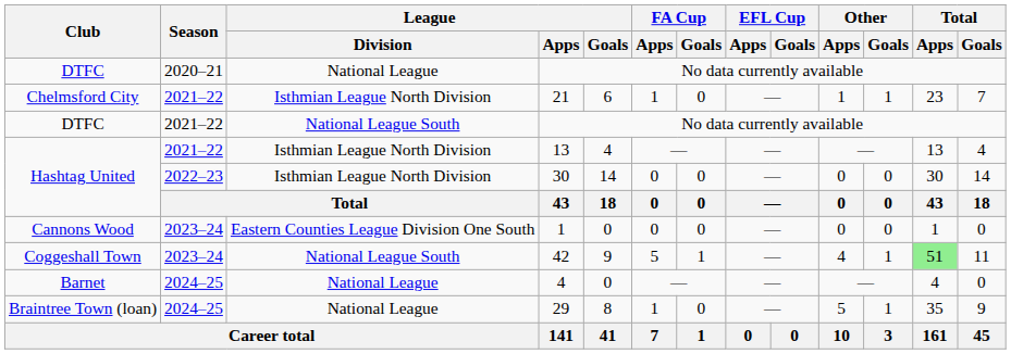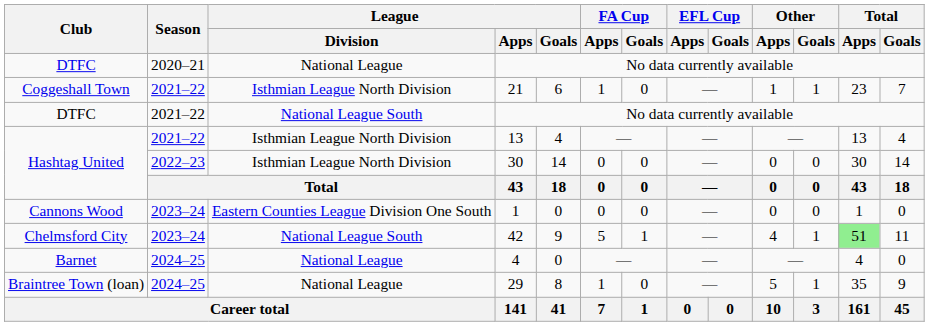 <table class="wikitable" style="text-align:center">
 <tr>
 <th rowspan="2">Club</th>
 <th rowspan="2">Season</th>
 <th colspan="3">League</th>
 <th colspan="2"><a href='#'>FA Cup</a></th>
 <th colspan="2"><a href='#'>EFL Cup</a></th>
 <th colspan="2">Other</th>
 <th colspan="2">Total</th>
 </tr>
 <tr>
 <th>Division</th>
 <th>Apps</th>
 <th>Goals</th>
 <th>Apps</th>
 <th>Goals</th>
 <th>Apps</th>
 <th>Goals</th>
 <th>Apps</th>
 <th>Goals</th>
 <th>Apps</th>
 <th>Goals</th>
 </tr>
 <tr>
 <td><a href='#'>DTFC</a></td>
 <td>2020–21</td>
 <td>National League</td>
 <td colspan="10">No data currently available</td>
 </tr>
 <tr>
-<td><a href='#'>Chelmsford City</a></td>
+<td><a href='#'>Coggeshall Town</a></td>
 <td><a href='#'>2021–22</a></td>
 <td><a href='#'>Isthmian League</a> North Division</td>
 <td>21</td>
 <td>6</td>
 <td>1</td>
 <td>0</td>
 <td colspan="2">—</td>
 <td>1</td>
 <td>1</td>
 <td>23</td>
 <td>7</td>
 </tr>
 <tr>
 <td>DTFC</td>
 <td>2021–22</td>
 <td><a href='#'>National League South</a></td>
 <td colspan="10">No data currently available</td>
 </tr>
 <tr>
 <td rowspan="3"><a href='#'>Hashtag United</a></td>
 <td><a href='#'>2021–22</a></td>
 <td>Isthmian League North Division</td>
 <td>13</td>
 <td>4</td>
 <td colspan="2">—</td>
 <td colspan="2">—</td>
 <td colspan="2">—</td>
 <td>13</td>
 <td>4</td>
 </tr>
 <tr>
 <td><a href='#'>2022–23</a></td>
 <td>Isthmian League North Division</td>
 <td>30</td>
 <td>14</td>
 <td>0</td>
 <td>0</td>
 <td colspan="2">—</td>
 <td>0</td>
 <td>0</td>
 <td>30</td>
 <td>14</td>
 </tr>
 <tr>
 <th colspan=2>Total</th>
 <th>43</th>
 <th>18</th>
 <th>0</th>
 <th>0</th>
 <th colspan="2">—</th>
 <th>0</th>
 <th>0</th>
 <th>43</th>
 <th>18</th>
 </tr>
 <tr>
 <td><a href='#'>Cannons Wood</a></td>
 <td><a href='#'>2023–24</a></td>
 <td><a href='#'>Eastern Counties League</a> Division One South</td>
 <td>1</td>
 <td>0</td>
 <td>0</td>
 <td>0</td>
 <td colspan="2">—</td>
 <td>0</td>
 <td>0</td>
 <td>1</td>
 <td>0</td>
 </tr>
 <tr>
-<td><a href='#'>Coggeshall Town</a></td>
+<td><a href='#'>Chelmsford City</a></td>
 <td><a href='#'>2023–24</a></td>
 <td><a href='#'>National League South</a></td>
 <td>42</td>
 <td>9</td>
 <td>5</td>
 <td>1</td>
 <td colspan="2">—</td>
 <td>4</td>
 <td>1</td>
 <td style="background: lightgreen;">51</td>
 <td>11</td>
 </tr>
 <tr>
 <td><a href='#'>Barnet</a></td>
 <td><a href='#'>2024–25</a></td>
 <td><a href='#'>National League</a></td>
 <td>4</td>
 <td>0</td>
 <td colspan="2">—</td>
 <td colspan="2">—</td>
 <td colspan="2">—</td>
 <td>4</td>
 <td>0</td>
 </tr>
 <tr>
 <td><a href='#'>Braintree Town</a> (loan)</td>
 <td><a href='#'>2024–25</a></td>
 <td>National League</td>
 <td>29</td>
 <td>8</td>
 <td>1</td>
 <td>0</td>
 <td colspan="2">—</td>
 <td>5</td>
 <td>1</td>
 <td>35</td>
 <td>9</td>
 </tr>
 <tr>
 <th colspan=3>Career total</th>
 <th>141</th>
 <th>41</th>
 <th>7</th>
 <th>1</th>
 <th>0</th>
 <th>0</th>
 <th>10</th>
 <th>3</th>
 <th>161</th>
 <th>45</th>
 </tr>
 </table>
